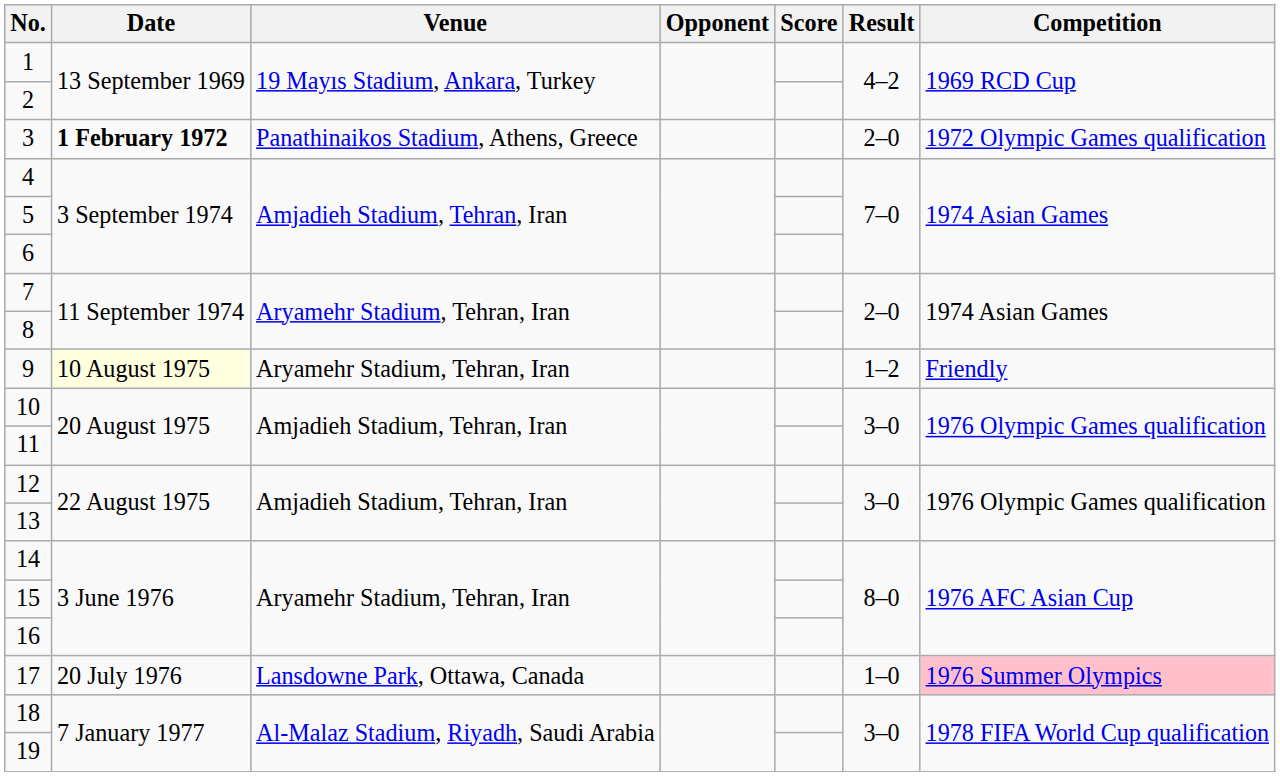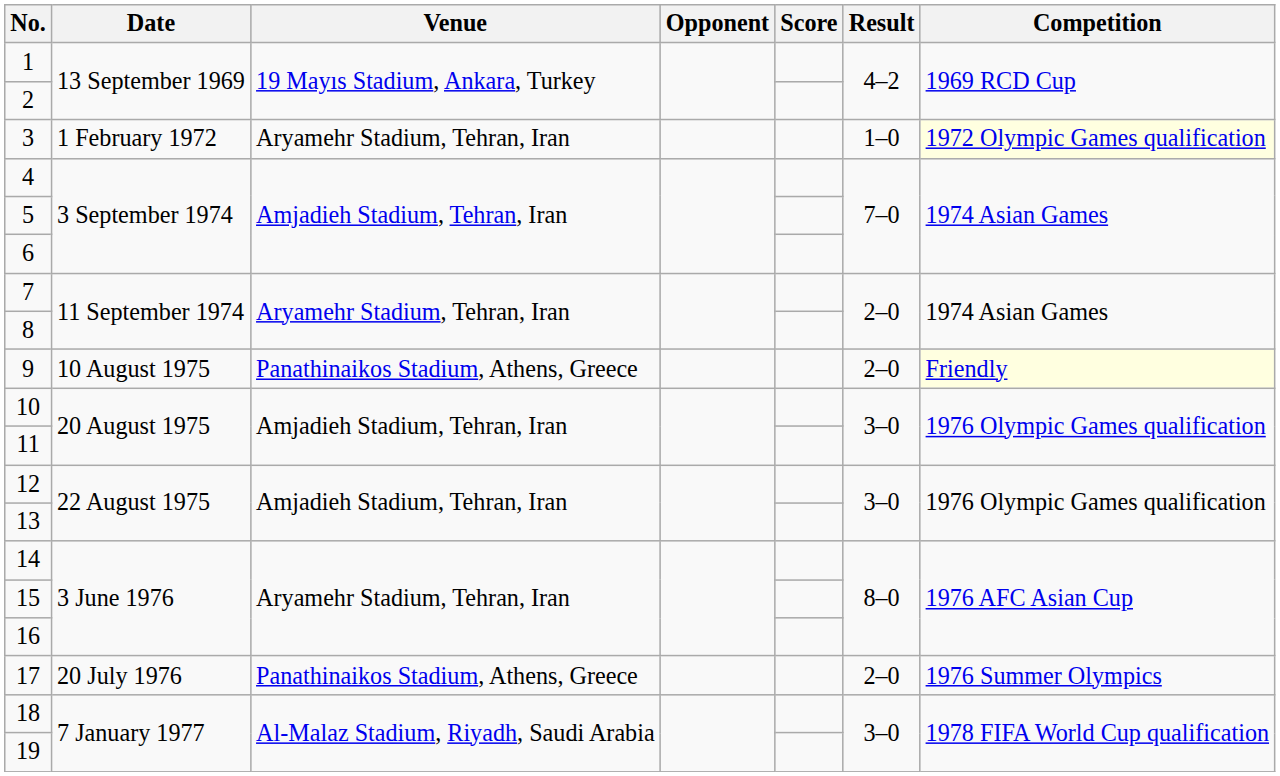 <table class="wikitable sortable">
 <tr>
 <th scope="col">No.</th>
 <th scope="col">Date</th>
 <th scope="col">Venue</th>
 <th scope="col">Opponent</th>
 <th scope="col">Score</th>
 <th scope="col">Result</th>
 <th scope="col">Competition</th>
 </tr>
 <tr>
 <td align="center">1</td>
 <td rowspan="2">13 September 1969</td>
 <td rowspan="2"><a href='#'>19 Mayıs Stadium</a>, <a href='#'>Ankara</a>, Turkey</td>
 <td rowspan="2"></td>
 <td></td>
 <td rowspan="2" style="text-align:center">4–2</td>
 <td rowspan="2"><a href='#'>1969 RCD Cup</a></td>
 </tr>
 <tr>
 <td align="center">2</td>
 <td></td>
 </tr>
 <tr>
 <td align="center">3</td>
-<td><strong>1 February 1972</strong></td>
-<td><a href='#'>Panathinaikos Stadium</a>, Athens, Greece</td>
+<td>1 February 1972</td>
+<td>Aryamehr Stadium, Tehran, Iran</td>
 <td></td>
 <td></td>
-<td align="center">2–0</td>
-<td><a href='#'>1972 Olympic Games qualification</a></td>
+<td align="center">1–0</td>
+<td style="background: lightyellow;"><a href='#'>1972 Olympic Games qualification</a></td>
 </tr>
 <tr>
 <td align="center">4</td>
 <td rowspan="3">3 September 1974</td>
 <td rowspan="3"><a href='#'>Amjadieh Stadium</a>, <a href='#'>Tehran</a>, Iran</td>
 <td rowspan="3"></td>
 <td></td>
 <td rowspan="3" style="text-align:center">7–0</td>
 <td rowspan="3"><a href='#'>1974 Asian Games</a></td>
 </tr>
 <tr>
 <td align="center">5</td>
 <td></td>
 </tr>
 <tr>
 <td align="center">6</td>
 <td></td>
 </tr>
 <tr>
 <td align="center">7</td>
 <td rowspan="2">11 September 1974</td>
 <td rowspan="2"><a href='#'>Aryamehr Stadium</a>, Tehran, Iran</td>
 <td rowspan="2"></td>
 <td></td>
 <td rowspan="2" style="text-align:center">2–0</td>
 <td rowspan="2">1974 Asian Games</td>
 </tr>
 <tr>
 <td align="center">8</td>
 <td></td>
 </tr>
 <tr>
 <td align="center">9</td>
-<td style="background: lightyellow;">10 August 1975</td>
-<td>Aryamehr Stadium, Tehran, Iran</td>
+<td>10 August 1975</td>
+<td><a href='#'>Panathinaikos Stadium</a>, Athens, Greece</td>
 <td></td>
 <td></td>
-<td align="center">1–2</td>
-<td><a href='#'>Friendly</a></td>
+<td align="center">2–0</td>
+<td style="background: lightyellow;"><a href='#'>Friendly</a></td>
 </tr>
 <tr>
 <td align="center">10</td>
 <td rowspan="2">20 August 1975</td>
 <td rowspan="2">Amjadieh Stadium, Tehran, Iran</td>
 <td rowspan="2"></td>
 <td></td>
 <td rowspan="2" style="text-align:center">3–0</td>
 <td rowspan="2"><a href='#'>1976 Olympic Games qualification</a></td>
 </tr>
 <tr>
 <td align="center">11</td>
 <td></td>
 </tr>
 <tr>
 <td align="center">12</td>
 <td rowspan="2">22 August 1975</td>
 <td rowspan="2">Amjadieh Stadium, Tehran, Iran</td>
 <td rowspan="2"></td>
 <td></td>
 <td rowspan="2" style="text-align:center">3–0</td>
 <td rowspan="2">1976 Olympic Games qualification</td>
 </tr>
 <tr>
 <td align="center">13</td>
 <td></td>
 </tr>
 <tr>
 <td align="center">14</td>
 <td rowspan="3">3 June 1976</td>
 <td rowspan="3">Aryamehr Stadium, Tehran, Iran</td>
 <td rowspan="3"></td>
 <td></td>
 <td rowspan="3" style="text-align:center">8–0</td>
 <td rowspan="3"><a href='#'>1976 AFC Asian Cup</a></td>
 </tr>
 <tr>
 <td align="center">15</td>
 <td></td>
 </tr>
 <tr>
 <td align="center">16</td>
 <td></td>
 </tr>
 <tr>
 <td align="center">17</td>
 <td>20 July 1976</td>
-<td><a href='#'>Lansdowne Park</a>, Ottawa, Canada</td>
+<td><a href='#'>Panathinaikos Stadium</a>, Athens, Greece</td>
 <td></td>
 <td></td>
-<td align="center">1–0</td>
-<td style="background: pink;"><a href='#'>1976 Summer Olympics</a></td>
+<td align="center">2–0</td>
+<td><a href='#'>1976 Summer Olympics</a></td>
 </tr>
 <tr>
 <td align="center">18</td>
 <td rowspan="2">7 January 1977</td>
 <td rowspan="2"><a href='#'>Al-Malaz Stadium</a>, <a href='#'>Riyadh</a>, Saudi Arabia</td>
 <td rowspan="2"></td>
 <td></td>
 <td rowspan="2" style="text-align:center">3–0</td>
 <td rowspan="2"><a href='#'>1978 FIFA World Cup qualification</a></td>
 </tr>
 <tr>
 <td align="center">19</td>
 <td></td>
 </tr>
 </table>
